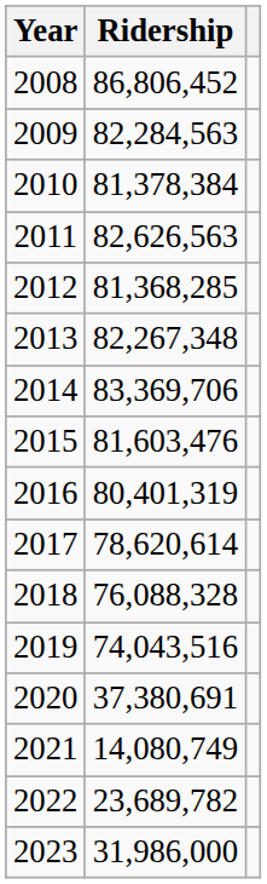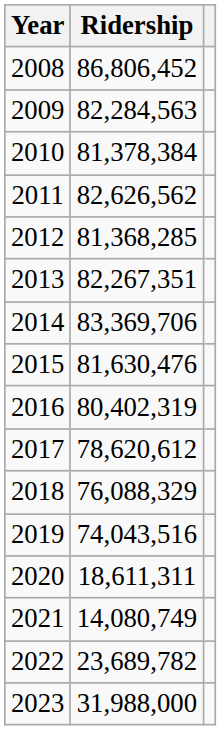 <table class="wikitable sortable" style="text-align:center">
 <tr>
 <th>Year</th>
 <th>Ridership</th>
 <th class="unsortable"></th>
 </tr>
 <tr>
 <td>2008</td>
 <td>86,806,452</td>
 <td></td>
 </tr>
 <tr>
 <td>2009</td>
 <td>82,284,563</td>
 <td></td>
 </tr>
 <tr>
 <td>2010</td>
 <td>81,378,384</td>
 <td></td>
 </tr>
 <tr>
 <td>2011</td>
-<td>82,626,563</td>
+<td>82,626,562</td>
 <td></td>
 </tr>
 <tr>
 <td>2012</td>
 <td>81,368,285</td>
 <td></td>
 </tr>
 <tr>
 <td>2013</td>
-<td>82,267,348</td>
+<td>82,267,351</td>
 <td></td>
 </tr>
 <tr>
 <td>2014</td>
 <td>83,369,706</td>
 <td></td>
 </tr>
 <tr>
 <td>2015</td>
-<td>81,603,476</td>
+<td>81,630,476</td>
 <td></td>
 </tr>
 <tr>
 <td>2016</td>
-<td>80,401,319</td>
+<td>80,402,319</td>
 <td></td>
 </tr>
 <tr>
 <td>2017</td>
-<td>78,620,614</td>
+<td>78,620,612</td>
 <td></td>
 </tr>
 <tr>
 <td>2018</td>
-<td>76,088,328</td>
+<td>76,088,329</td>
 <td></td>
 </tr>
 <tr>
 <td>2019</td>
 <td>74,043,516</td>
 <td></td>
 </tr>
 <tr>
 <td>2020</td>
-<td>37,380,691</td>
+<td>18,611,311</td>
 <td></td>
 </tr>
 <tr>
 <td>2021</td>
 <td>14,080,749</td>
 <td></td>
 </tr>
 <tr>
 <td>2022</td>
 <td>23,689,782</td>
 <td></td>
 </tr>
 <tr>
 <td>2023</td>
-<td>31,986,000</td>
+<td>31,988,000</td>
 <td></td>
 </tr>
 </table>
